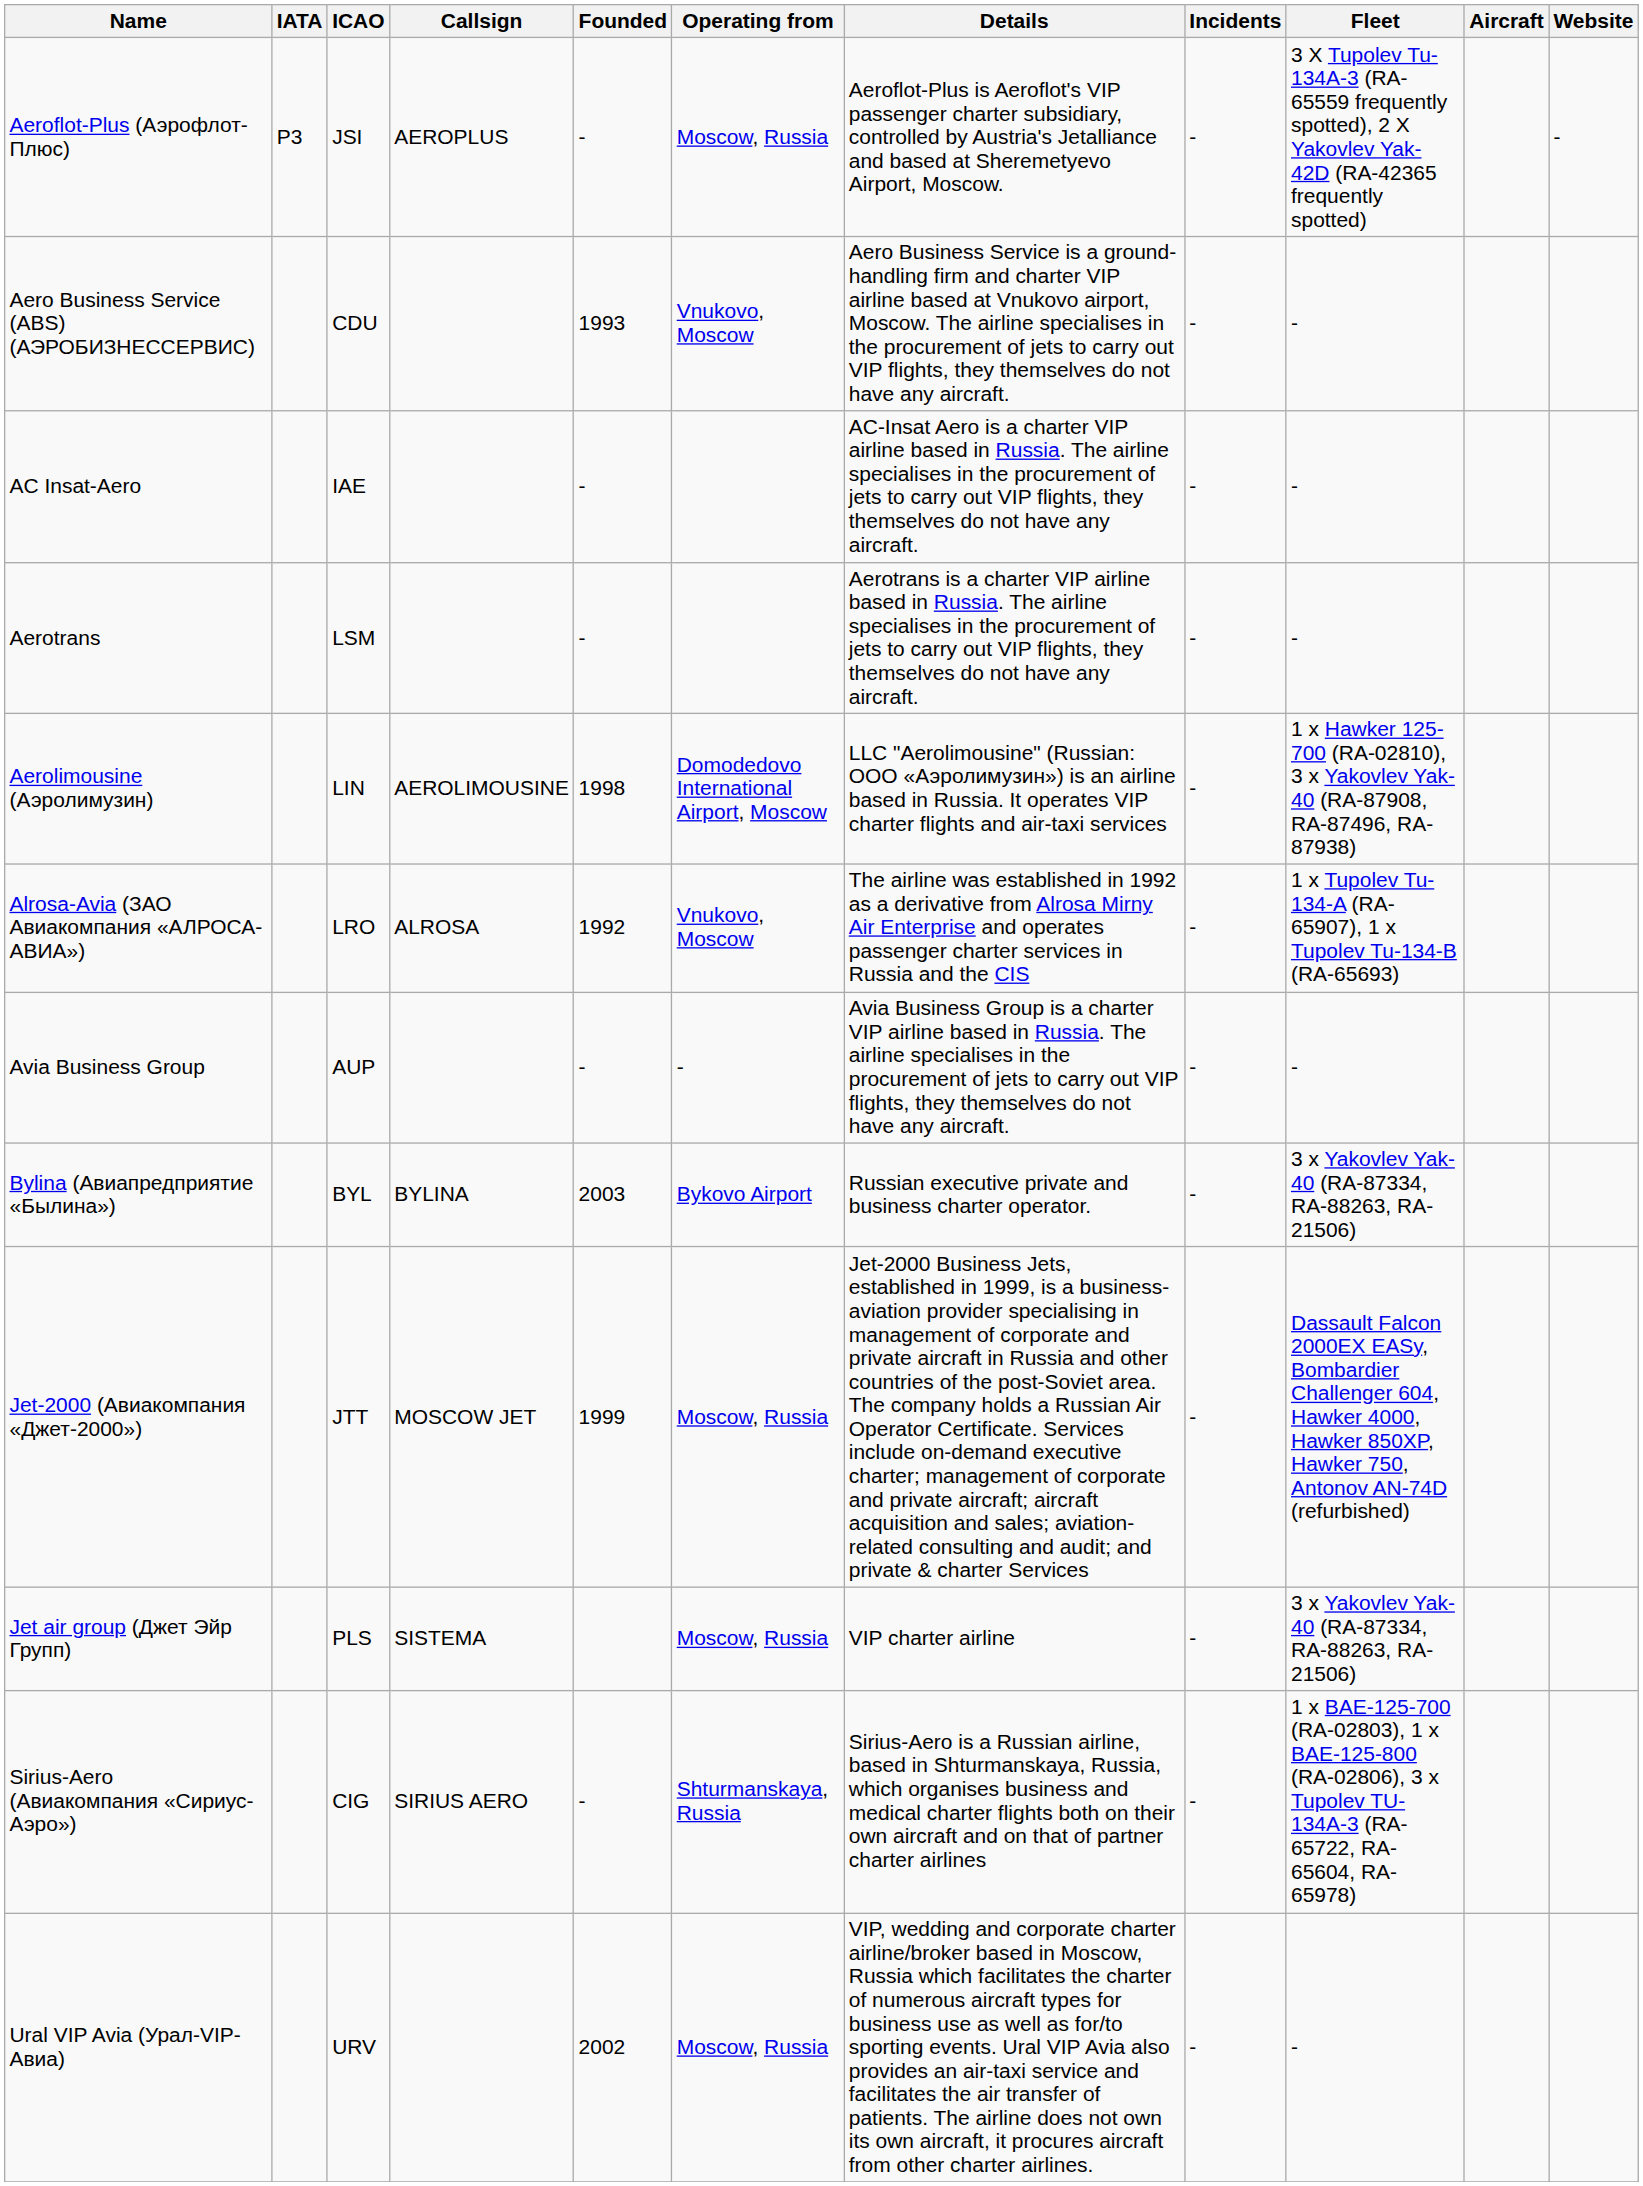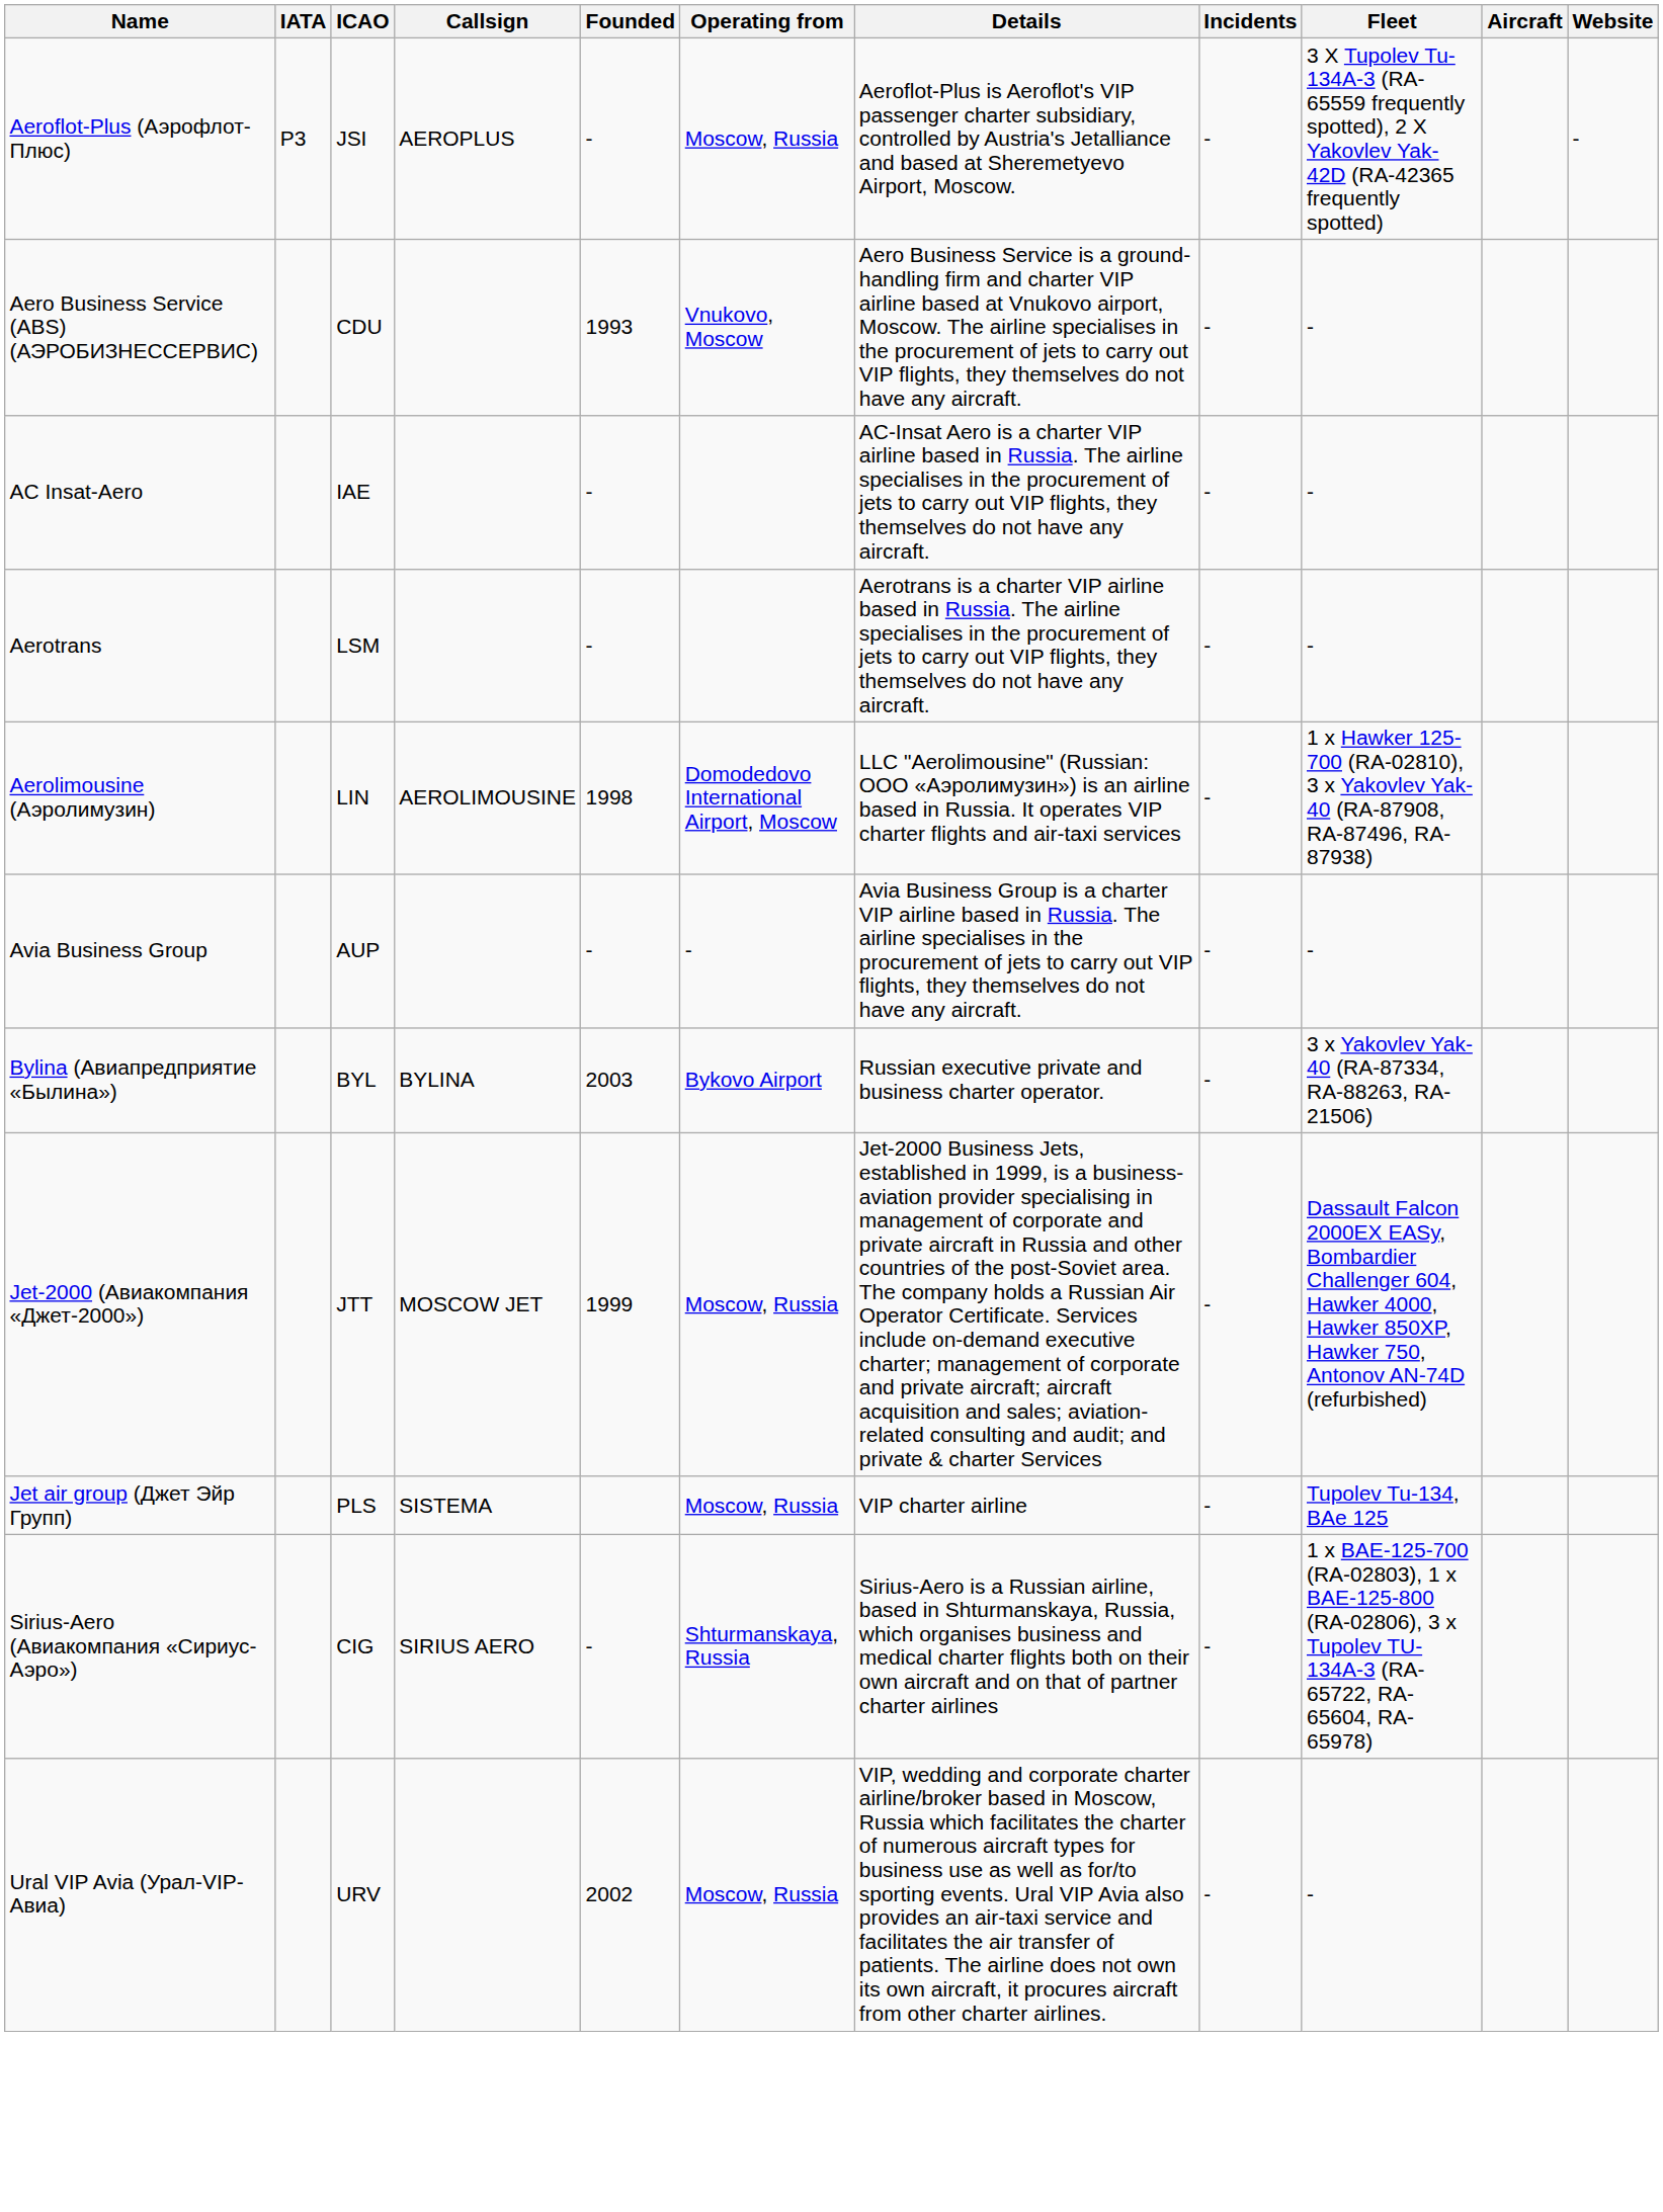 <table class="wikitable sortable">
 <tr>
 <th>Name</th>
 <th>IATA</th>
 <th>ICAO</th>
 <th>Callsign</th>
 <th>Founded</th>
 <th>Operating from</th>
 <th>Details</th>
 <th>Incidents</th>
 <th>Fleet</th>
 <th>Aircraft</th>
 <th>Website</th>
 </tr>
 <tr>
 <td><a href='#'>Aeroflot-Plus</a> (Аэрофлот-Плюс)</td>
 <td>P3</td>
 <td>JSI</td>
 <td>AEROPLUS</td>
 <td>-</td>
 <td><a href='#'>Moscow</a>, <a href='#'>Russia</a></td>
 <td>Aeroflot-Plus is Aeroflot's VIP passenger charter subsidiary, controlled by Austria's Jetalliance and based at Sheremetyevo Airport, Moscow.</td>
 <td>-</td>
 <td>3 X <a href='#'>Tupolev Tu-134A-3</a> (RA-65559 frequently spotted), 2 X <a href='#'>Yakovlev Yak-42D</a> (RA-42365 frequently spotted)</td>
 <td></td>
 <td>-</td>
 </tr>
 <tr>
 <td>Aero Business Service (ABS) (АЭРОБИЗНЕССЕРВИС)</td>
 <td></td>
 <td>CDU</td>
 <td></td>
 <td>1993</td>
 <td><a href='#'>Vnukovo</a>, <a href='#'>Moscow</a></td>
 <td>Aero Business Service is a ground-handling firm and charter VIP airline based at Vnukovo airport, Moscow. The airline specialises in the procurement of jets to carry out VIP flights, they themselves do not have any aircraft.</td>
 <td>-</td>
 <td>-</td>
 <td></td>
 <td></td>
 </tr>
 <tr>
 <td>AC Insat-Aero</td>
 <td></td>
 <td>IAE</td>
 <td></td>
 <td>-</td>
 <td></td>
 <td>AC-Insat Aero is a charter VIP airline based in <a href='#'>Russia</a>. The airline specialises in the procurement of jets to carry out VIP flights, they themselves do not have any aircraft.</td>
 <td>-</td>
 <td>-</td>
 <td></td>
 <td></td>
 </tr>
 <tr>
 <td>Aerotrans</td>
 <td></td>
 <td>LSM</td>
 <td></td>
 <td>-</td>
 <td></td>
 <td>Aerotrans is a charter VIP airline based in <a href='#'>Russia</a>. The airline specialises in the procurement of jets to carry out VIP flights, they themselves do not have any aircraft.</td>
 <td>-</td>
 <td>-</td>
 <td></td>
 <td></td>
 </tr>
 <tr>
 <td><a href='#'>Aerolimousine</a> (Аэролимузин)</td>
 <td></td>
 <td>LIN</td>
 <td>AEROLIMOUSINE</td>
 <td>1998</td>
 <td><a href='#'>Domodedovo International Airport</a>, <a href='#'>Moscow</a></td>
 <td>LLC "Aerolimousine" (Russian: ООО «Аэролимузин») is an airline based in Russia. It operates VIP charter flights and air-taxi services</td>
 <td>-</td>
 <td>1 x <a href='#'>Hawker 125-700</a> (RA-02810), 3 x <a href='#'>Yakovlev Yak-40</a> (RA-87908, RA-87496, RA-87938)</td>
 <td></td>
 <td></td>
 </tr>
 <tr>
-<td><a href='#'>Alrosa-Avia</a> (ЗАО Авиакомпания «АЛРОСА-АВИА»)</td>
-<td></td>
-<td>LRO</td>
-<td>ALROSA</td>
-<td>1992</td>
-<td><a href='#'>Vnukovo</a>, <a href='#'>Moscow</a></td>
-<td>The airline was established in 1992 as a derivative from <a href='#'>Alrosa Mirny Air Enterprise</a> and operates passenger charter services in Russia and the <a href='#'>CIS</a></td>
-<td>-</td>
-<td>1 x <a href='#'>Tupolev Tu-134-A</a> (RA-65907), 1 x <a href='#'>Tupolev Tu-134-B</a> (RA-65693)</td>
-<td></td>
-<td></td>
-</tr>
-<tr>
 <td>Avia Business Group</td>
 <td></td>
 <td>AUP</td>
 <td></td>
 <td>-</td>
 <td>-</td>
 <td>Avia Business Group is a charter VIP airline based in <a href='#'>Russia</a>. The airline specialises in the procurement of jets to carry out VIP flights, they themselves do not have any aircraft.</td>
 <td>-</td>
 <td>-</td>
 <td></td>
 <td></td>
 </tr>
 <tr>
 <td><a href='#'>Bylina</a> (Авиапредприятие «Былина»)</td>
 <td></td>
 <td>BYL</td>
 <td>BYLINA</td>
 <td>2003</td>
 <td><a href='#'>Bykovo Airport</a></td>
 <td>Russian executive private and business charter operator.</td>
 <td>-</td>
 <td>3 x <a href='#'>Yakovlev Yak-40</a> (RA-87334, RA-88263, RA-21506)</td>
 <td></td>
 <td></td>
 </tr>
 <tr>
 <td><a href='#'>Jet-2000</a> (Авиакомпания «Джет-2000»)</td>
 <td></td>
 <td>JTT</td>
 <td>MOSCOW JET</td>
 <td>1999</td>
 <td><a href='#'>Moscow</a>, <a href='#'>Russia</a></td>
 <td>Jet-2000 Business Jets, established in 1999, is a business-aviation provider specialising in management of corporate and private aircraft in Russia and other countries of the post-Soviet area. The company holds a Russian Air Operator Certificate. Services include on-demand executive charter; management of corporate and private aircraft; aircraft acquisition and sales; aviation-related consulting and audit; and private & charter Services</td>
 <td>-</td>
 <td><a href='#'>Dassault Falcon 2000EX EASy</a>, <a href='#'>Bombardier Challenger 604</a>, <a href='#'>Hawker 4000</a>, <a href='#'>Hawker 850XP</a>, <a href='#'>Hawker 750</a>, <a href='#'>Antonov AN-74D</a> (refurbished)</td>
 <td></td>
 <td></td>
 </tr>
 <tr>
 <td><a href='#'>Jet air group</a> (Джет Эйр Групп)</td>
 <td></td>
 <td>PLS</td>
 <td>SISTEMA</td>
 <td></td>
 <td><a href='#'>Moscow</a>, <a href='#'>Russia</a></td>
 <td>VIP charter airline</td>
 <td>-</td>
-<td>3 x <a href='#'>Yakovlev Yak-40</a> (RA-87334, RA-88263, RA-21506)</td>
+<td><a href='#'>Tupolev Tu-134</a>, <a href='#'>BAe 125</a></td>
 <td></td>
 <td></td>
 </tr>
 <tr>
 <td>Sirius-Aero (Авиакомпания «Сириус-Аэро»)</td>
 <td></td>
 <td>CIG</td>
 <td>SIRIUS AERO</td>
 <td>-</td>
 <td><a href='#'>Shturmanskaya</a>, <a href='#'>Russia</a></td>
 <td>Sirius-Aero is a Russian airline, based in Shturmanskaya, Russia, which organises business and medical charter flights both on their own aircraft and on that of partner charter airlines</td>
 <td>-</td>
 <td>1 x <a href='#'>BAE-125-700</a> (RA-02803), 1 x <a href='#'>BAE-125-800</a> (RA-02806), 3 x <a href='#'>Tupolev TU-134A-3</a> (RA-65722, RA-65604, RA-65978)</td>
 <td></td>
 <td></td>
 </tr>
 <tr>
 <td>Ural VIP Avia (Урал-VIP-Авиа)</td>
 <td></td>
 <td>URV</td>
 <td></td>
 <td>2002</td>
 <td><a href='#'>Moscow</a>, <a href='#'>Russia</a></td>
 <td>VIP, wedding and corporate charter airline/broker based in Moscow, Russia which facilitates the charter of numerous aircraft types for business use as well as for/to sporting events. Ural VIP Avia also provides an air-taxi service and facilitates the air transfer of patients. The airline does not own its own aircraft, it procures aircraft from other charter airlines.</td>
 <td>-</td>
 <td>-</td>
 <td></td>
 <td></td>
 </tr>
 </table>
